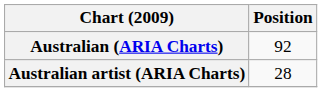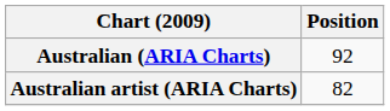 <table class="wikitable sortable plainrowheaders">
 <tr>
 <th scope="col">Chart (2009)</th>
 <th scope="col">Position</th>
 </tr>
 <tr>
 <th scope="row">Australian (<a href='#'>ARIA Charts</a>)</th>
 <td style="text-align:center;">92</td>
 </tr>
 <tr>
 <th scope="row">Australian artist (ARIA Charts) </th>
-<td style="text-align:center;">28</td>
+<td style="text-align:center;">82</td>
 </tr>
 <tr>
 </tr>
 </table>
